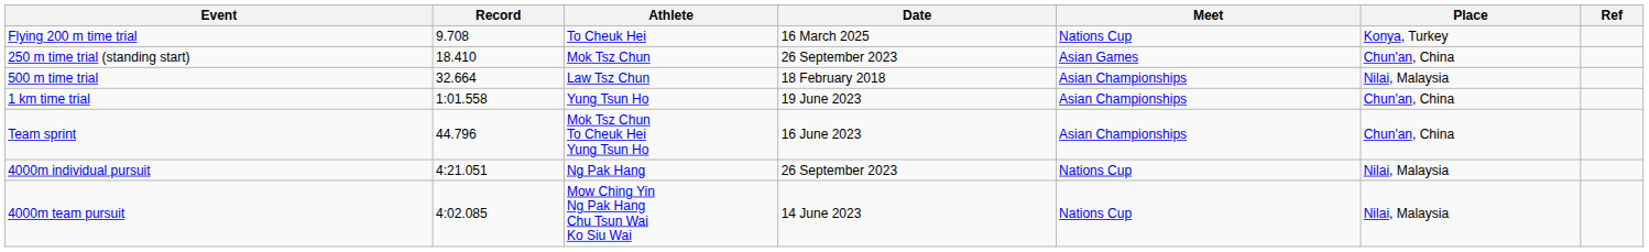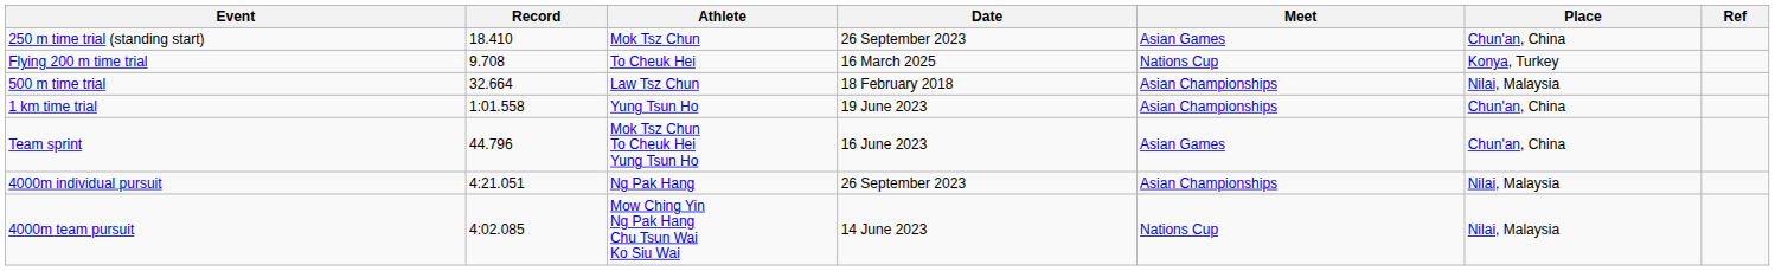 <table class="wikitable" style="font-size:95%; width: 95%;">
 <tr>
 <th>Event</th>
 <th>Record</th>
 <th>Athlete</th>
 <th>Date</th>
 <th>Meet</th>
 <th>Place</th>
 <th>Ref</th>
 </tr>
 <tr>
+<td><a href='#'>250 m time trial</a> (standing start)</td>
+<td>18.410</td>
+<td><a href='#'>Mok Tsz Chun</a></td>
+<td>26 September 2023</td>
+<td><a href='#'>Asian Games</a></td>
+<td><a href='#'>Chun'an</a>, China</td>
+<td></td>
+</tr>
+<tr>
 <td><a href='#'>Flying 200 m time trial</a></td>
 <td>9.708</td>
 <td><a href='#'>To Cheuk Hei</a></td>
 <td>16 March 2025</td>
 <td><a href='#'>Nations Cup</a></td>
 <td><a href='#'>Konya</a>, Turkey</td>
-<td></td>
-</tr>
-<tr>
-<td><a href='#'>250 m time trial</a> (standing start)</td>
-<td>18.410</td>
-<td><a href='#'>Mok Tsz Chun</a></td>
-<td>26 September 2023</td>
-<td><a href='#'>Asian Games</a></td>
-<td><a href='#'>Chun'an</a>, China</td>
 <td></td>
 </tr>
 <tr>
 <td><a href='#'>500 m time trial</a></td>
 <td>32.664</td>
 <td><a href='#'>Law Tsz Chun</a></td>
 <td>18 February 2018</td>
 <td><a href='#'>Asian Championships</a></td>
 <td><a href='#'>Nilai</a>, Malaysia</td>
 <td></td>
 </tr>
 <tr>
 <td><a href='#'>1 km time trial</a></td>
 <td>1:01.558</td>
 <td><a href='#'>Yung Tsun Ho</a></td>
 <td>19 June 2023</td>
 <td><a href='#'>Asian Championships</a></td>
 <td><a href='#'>Chun'an</a>, China</td>
 <td></td>
 </tr>
 <tr>
 <td><a href='#'>Team sprint</a></td>
 <td>44.796</td>
 <td><a href='#'>Mok Tsz Chun</a><br><a href='#'>To Cheuk Hei</a><br><a href='#'>Yung Tsun Ho</a></td>
 <td>16 June 2023</td>
-<td><a href='#'>Asian Championships</a></td>
+<td><a href='#'>Asian Games</a></td>
 <td><a href='#'>Chun'an</a>, China</td>
 <td></td>
 </tr>
 <tr>
 <td><a href='#'>4000m individual pursuit</a></td>
 <td>4:21.051</td>
 <td><a href='#'>Ng Pak Hang</a></td>
 <td>26 September 2023</td>
-<td><a href='#'>Nations Cup</a></td>
+<td><a href='#'>Asian Championships</a></td>
 <td><a href='#'>Nilai</a>, Malaysia</td>
 <td></td>
 </tr>
 <tr>
 <td><a href='#'>4000m team pursuit</a></td>
 <td>4:02.085</td>
 <td><a href='#'>Mow Ching Yin</a><br><a href='#'>Ng Pak Hang</a><br><a href='#'>Chu Tsun Wai</a><br><a href='#'>Ko Siu Wai</a></td>
 <td>14 June 2023</td>
 <td><a href='#'>Nations Cup</a></td>
 <td><a href='#'>Nilai</a>, Malaysia</td>
 <td></td>
 </tr>
 </table>
